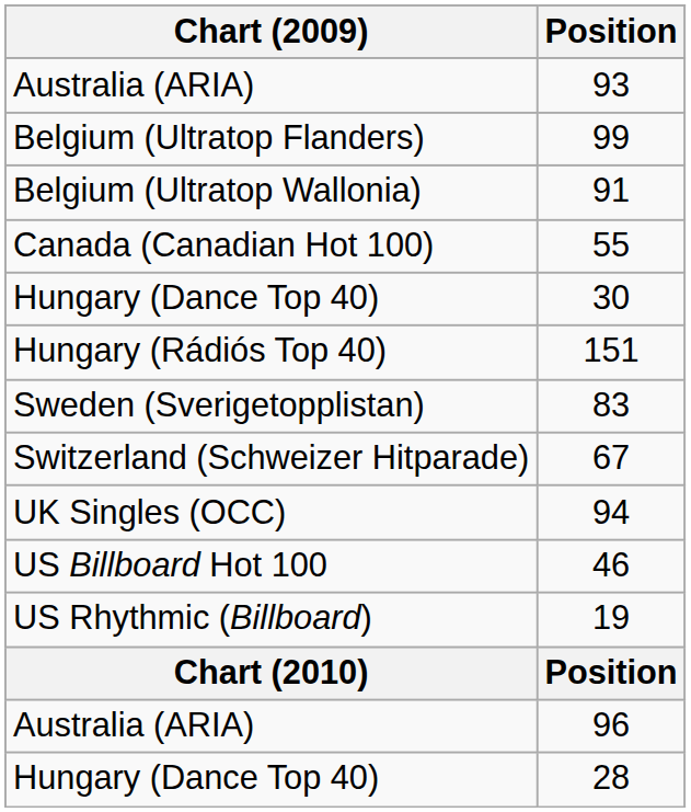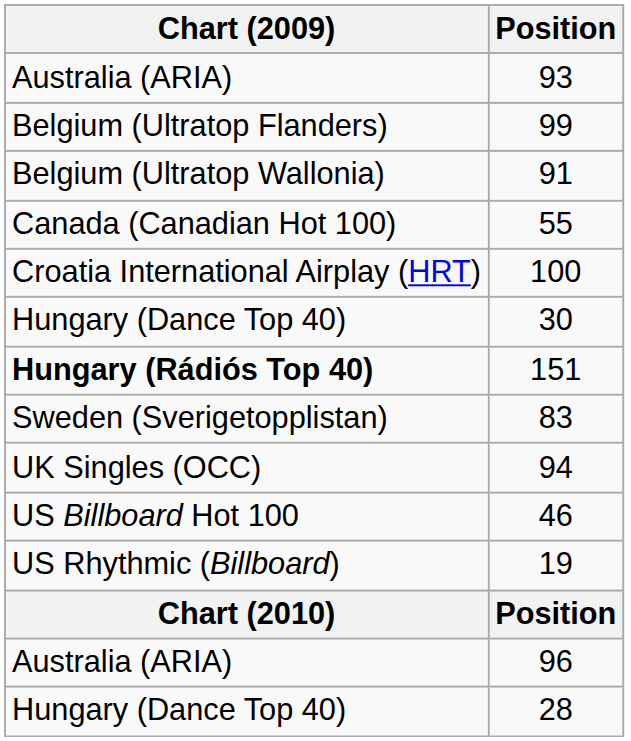 <table class="wikitable sortable">
 <tr>
 <th scope="col">Chart (2009)</th>
 <th scope="col">Position</th>
 </tr>
 <tr>
 <td>Australia (ARIA)</td>
 <td style="text-align:center;">93</td>
 </tr>
 <tr>
 <td>Belgium (Ultratop Flanders)</td>
 <td style="text-align:center;">99</td>
 </tr>
 <tr>
 <td>Belgium (Ultratop Wallonia)</td>
 <td style="text-align:center;">91</td>
 </tr>
 <tr>
 <td>Canada (Canadian Hot 100)</td>
 <td style="text-align:center;">55</td>
 </tr>
 <tr>
+<td>Croatia International Airplay (<a href='#'>HRT</a>)</td>
+<td style="text-align:center;">100</td>
+</tr>
+<tr>
 <td>Hungary (Dance Top 40)</td>
 <td style="text-align:center;">30</td>
 </tr>
 <tr>
-<td>Hungary (Rádiós Top 40)</td>
+<td><strong>Hungary (Rádiós Top 40)</strong></td>
 <td style="text-align:center;">151</td>
 </tr>
 <tr>
 <td>Sweden (Sverigetopplistan)</td>
 <td style="text-align:center;">83</td>
-</tr>
-<tr>
-<td>Switzerland (Schweizer Hitparade)</td>
-<td style="text-align:center;">67</td>
 </tr>
 <tr>
 <td>UK Singles (OCC)</td>
 <td style="text-align:center;">94</td>
 </tr>
 <tr>
 <td>US <em>Billboard</em> Hot 100</td>
 <td style="text-align:center;">46</td>
 </tr>
 <tr>
 <td>US Rhythmic (<em>Billboard</em>)</td>
 <td style="text-align:center;">19</td>
 </tr>
 <tr>
 <th scope="col">Chart (2010)</th>
 <th scope="col">Position</th>
 </tr>
 <tr>
 <td>Australia (ARIA)</td>
 <td style="text-align:center;">96</td>
 </tr>
 <tr>
 <td>Hungary (Dance Top 40)</td>
 <td style="text-align:center;">28</td>
 </tr>
 </table>
